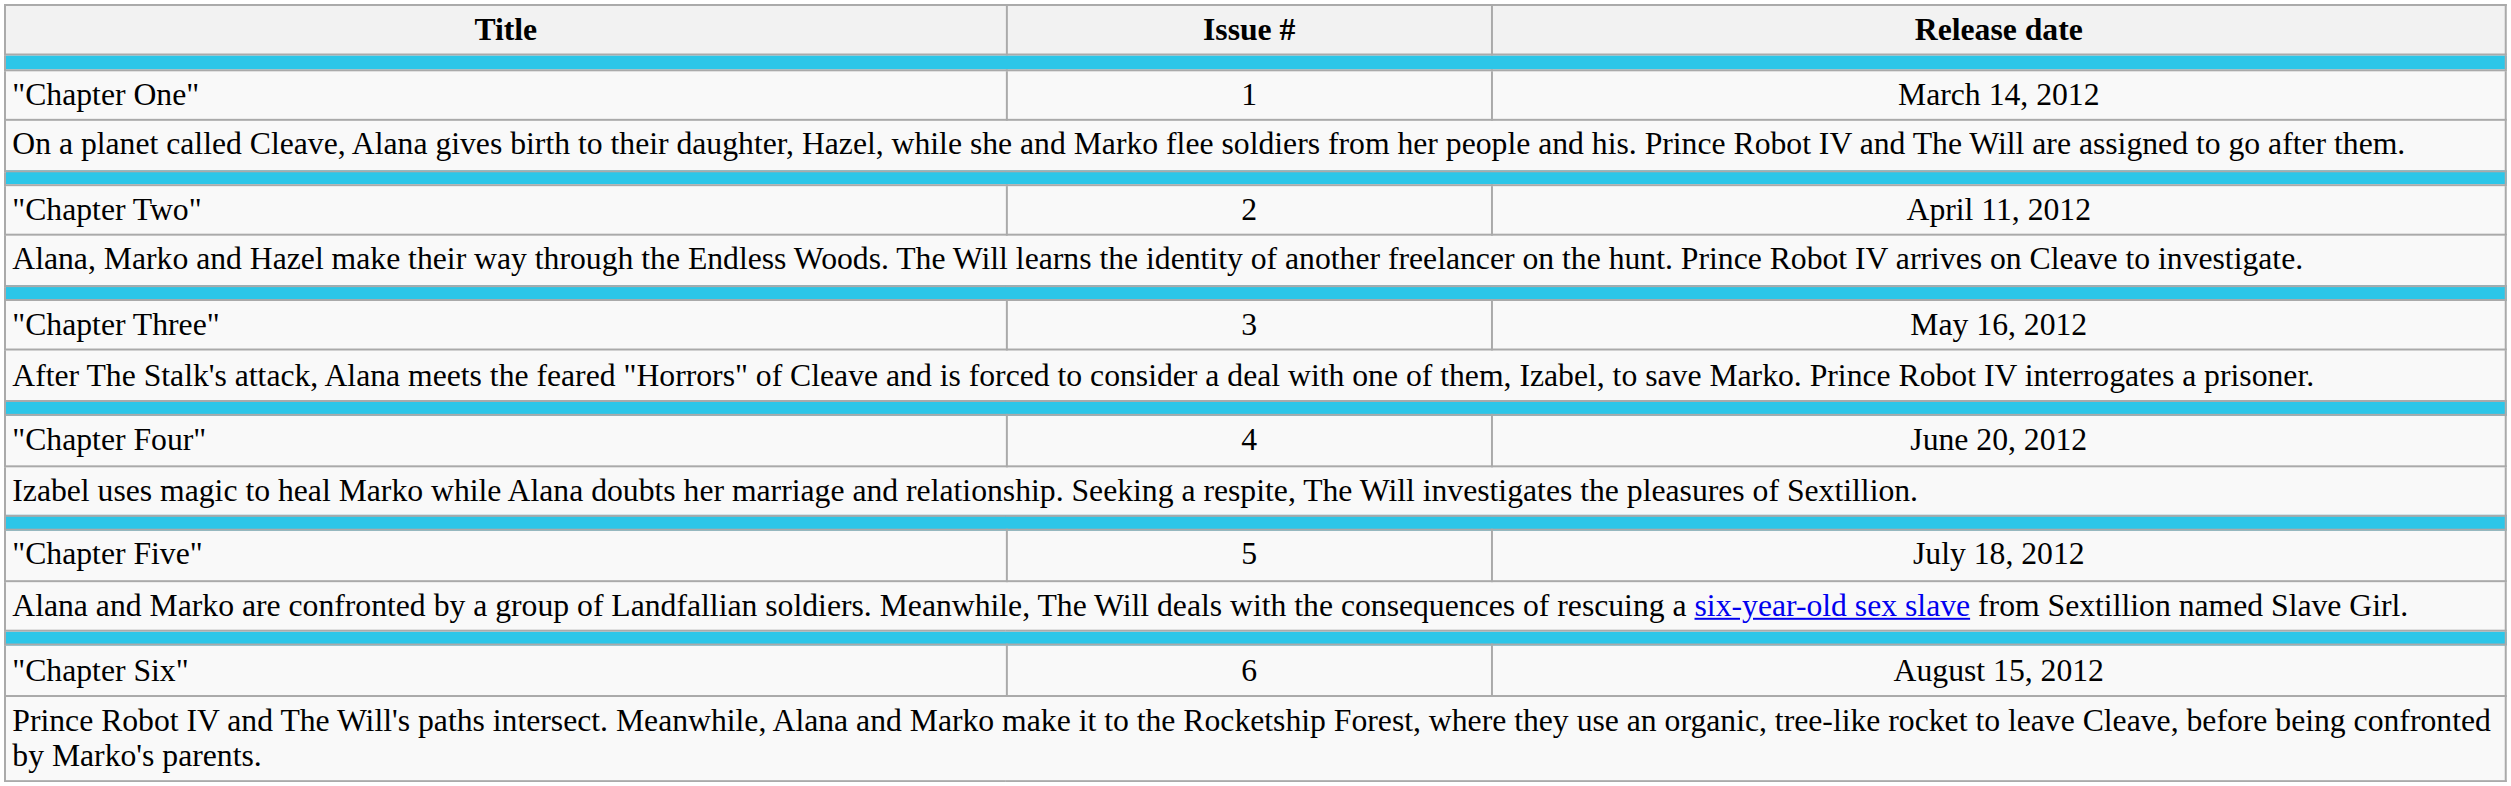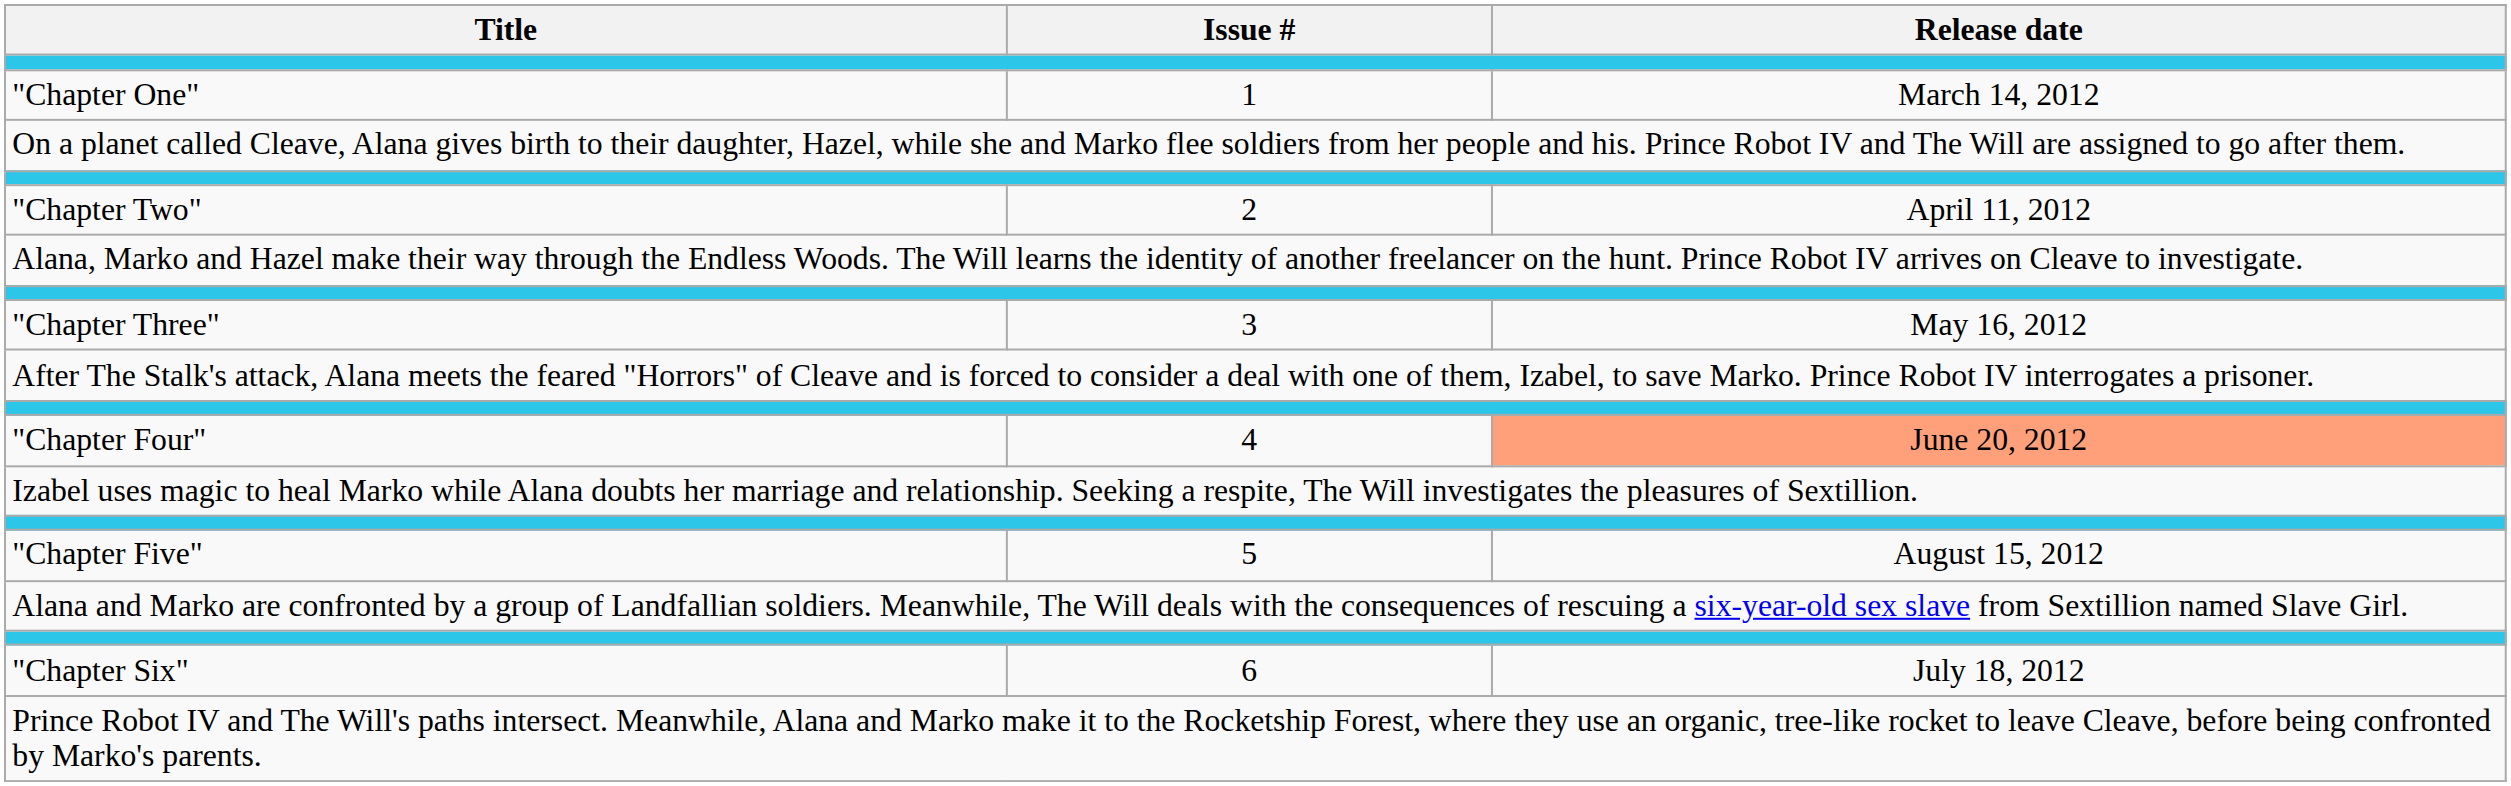 <table class="wikitable" style="width:100%;">
 <tr>
 <th>Title</th>
 <th>Issue #</th>
 <th>Release date</th>
 </tr>
 <tr>
 <td colspan="6" style="background:#2CC6E8;"></td>
 </tr>
 <tr>
 <td>"Chapter One"</td>
 <td style="text-align:center;">1</td>
 <td style="text-align:center;">March 14, 2012</td>
 </tr>
 <tr>
 <td colspan="6">On a planet called Cleave, Alana gives birth to their daughter, Hazel, while she and Marko flee soldiers from her people and his. Prince Robot IV and The Will are assigned to go after them.</td>
 </tr>
 <tr>
 <td colspan="6" style="background:#2CC6E8;"></td>
 </tr>
 <tr>
 <td>"Chapter Two"</td>
 <td style="text-align:center;">2</td>
 <td style="text-align:center;">April 11, 2012</td>
 </tr>
 <tr>
 <td colspan="6">Alana, Marko and Hazel make their way through the Endless Woods. The Will learns the identity of another freelancer on the hunt. Prince Robot IV arrives on Cleave to investigate.</td>
 </tr>
 <tr>
 <td colspan="6" style="background:#2CC6E8;"></td>
 </tr>
 <tr>
 <td>"Chapter Three"</td>
 <td style="text-align:center;">3</td>
 <td style="text-align:center;">May 16, 2012</td>
 </tr>
 <tr>
 <td colspan="6">After The Stalk's attack, Alana meets the feared "Horrors" of Cleave and is forced to consider a deal with one of them, Izabel, to save Marko. Prince Robot IV interrogates a prisoner.</td>
 </tr>
 <tr>
 <td colspan="6" style="background:#2CC6E8;"></td>
 </tr>
 <tr>
 <td>"Chapter Four"</td>
 <td style="text-align:center;">4</td>
-<td style="text-align:center;">June 20, 2012</td>
+<td style="background: lightsalmon; text-align:center;">June 20, 2012</td>
 </tr>
 <tr>
 <td colspan="6">Izabel uses magic to heal Marko while Alana doubts her marriage and relationship. Seeking a respite, The Will investigates the pleasures of Sextillion.</td>
 </tr>
 <tr>
 <td colspan="6" style="background:#2CC6E8;"></td>
 </tr>
 <tr>
 <td>"Chapter Five"</td>
 <td style="text-align:center;">5</td>
-<td style="text-align:center;">July 18, 2012</td>
+<td style="text-align:center;">August 15, 2012</td>
 </tr>
 <tr>
 <td colspan="6">Alana and Marko are confronted by a group of Landfallian soldiers. Meanwhile, The Will deals with the consequences of rescuing a <a href='#'>six-year-old sex slave</a> from Sextillion named Slave Girl.</td>
 </tr>
 <tr>
 <td colspan="6" style="background:#2CC6E8;"></td>
 </tr>
 <tr>
 <td>"Chapter Six"</td>
 <td style="text-align:center;">6</td>
-<td style="text-align:center;">August 15, 2012</td>
+<td style="text-align:center;">July 18, 2012</td>
 </tr>
 <tr>
 <td colspan="6">Prince Robot IV and The Will's paths intersect. Meanwhile, Alana and Marko make it to the Rocketship Forest, where they use an organic, tree-like rocket to leave Cleave, before being confronted by Marko's parents.</td>
 </tr>
 </table>
